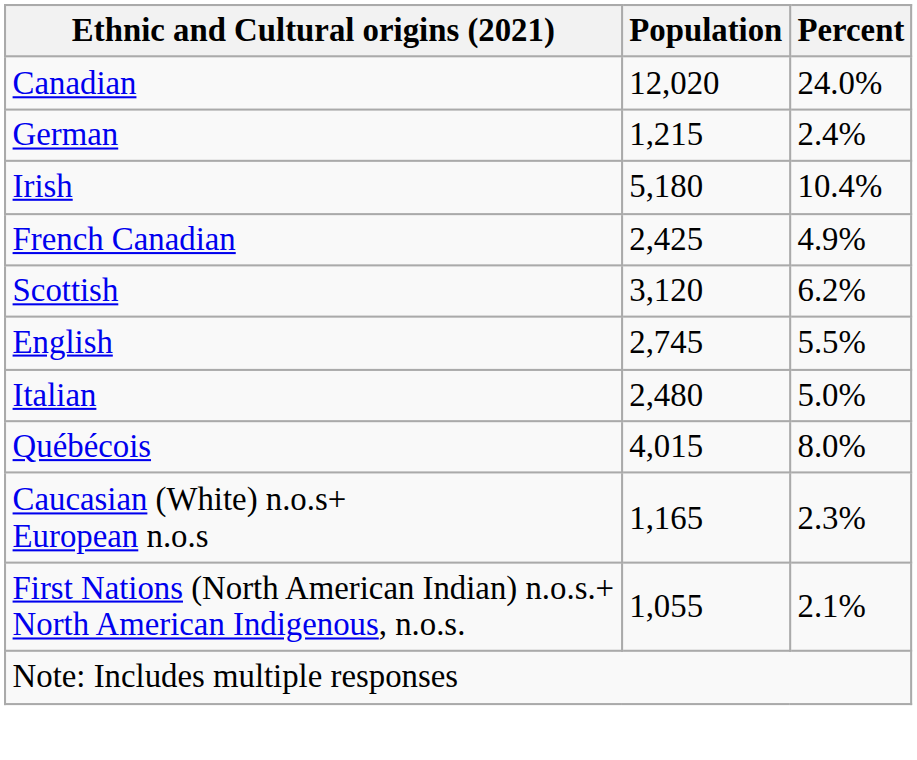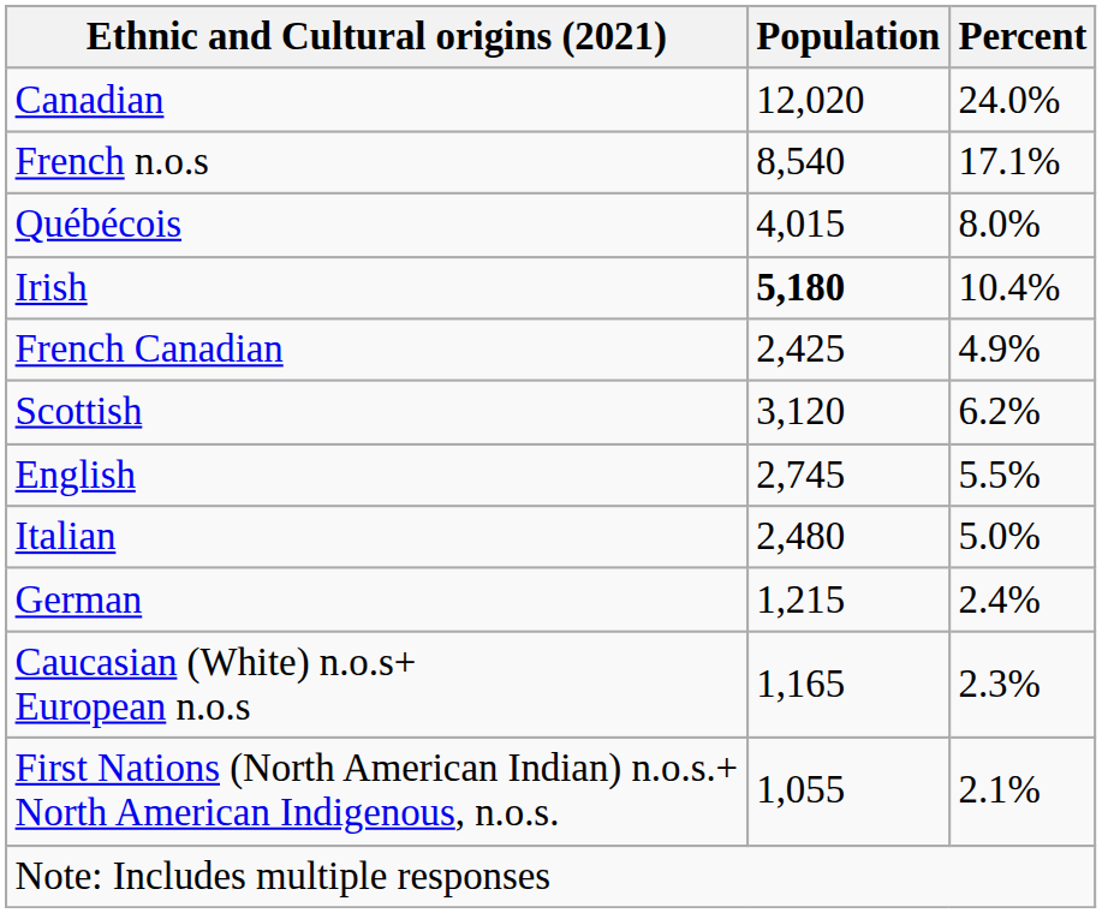 <table class="wikitable">
 <tr>
 <th>Ethnic and Cultural origins (2021)</th>
 <th>Population</th>
 <th>Percent</th>
 </tr>
 <tr>
 <td><a href='#'>Canadian</a></td>
 <td>12,020</td>
 <td>24.0%</td>
 </tr>
 <tr>
-<td><a href='#'>German</a></td>
-<td>1,215</td>
-<td>2.4%</td>
+<td><a href='#'>French</a> n.o.s</td>
+<td>8,540</td>
+<td>17.1%</td>
+</tr>
+<tr>
+<td><a href='#'>Québécois</a></td>
+<td>4,015</td>
+<td>8.0%</td>
 </tr>
 <tr>
 <td><a href='#'>Irish</a></td>
-<td>5,180</td>
+<td><strong>5,180</strong></td>
 <td>10.4%</td>
 </tr>
 <tr>
 <td><a href='#'>French Canadian</a></td>
 <td>2,425</td>
 <td>4.9%</td>
 </tr>
 <tr>
 <td><a href='#'>Scottish</a></td>
 <td>3,120</td>
 <td>6.2%</td>
 </tr>
 <tr>
 <td><a href='#'>English</a></td>
 <td>2,745</td>
 <td>5.5%</td>
 </tr>
 <tr>
 <td><a href='#'>Italian</a></td>
 <td>2,480</td>
 <td>5.0%</td>
 </tr>
 <tr>
-<td><a href='#'>Québécois</a></td>
-<td>4,015</td>
-<td>8.0%</td>
+<td><a href='#'>German</a></td>
+<td>1,215</td>
+<td>2.4%</td>
 </tr>
 <tr>
 <td><a href='#'>Caucasian</a> (White) n.o.s+<br><a href='#'>European</a> n.o.s</td>
 <td>1,165</td>
 <td>2.3%</td>
 </tr>
 <tr>
 <td><a href='#'>First Nations</a> (North American Indian) n.o.s.+<br><a href='#'>North American Indigenous</a>, n.o.s.</td>
 <td>1,055</td>
 <td>2.1%</td>
 </tr>
 <tr>
 <td colspan="3">Note: Includes multiple responses</td>
 </tr>
 </table>
